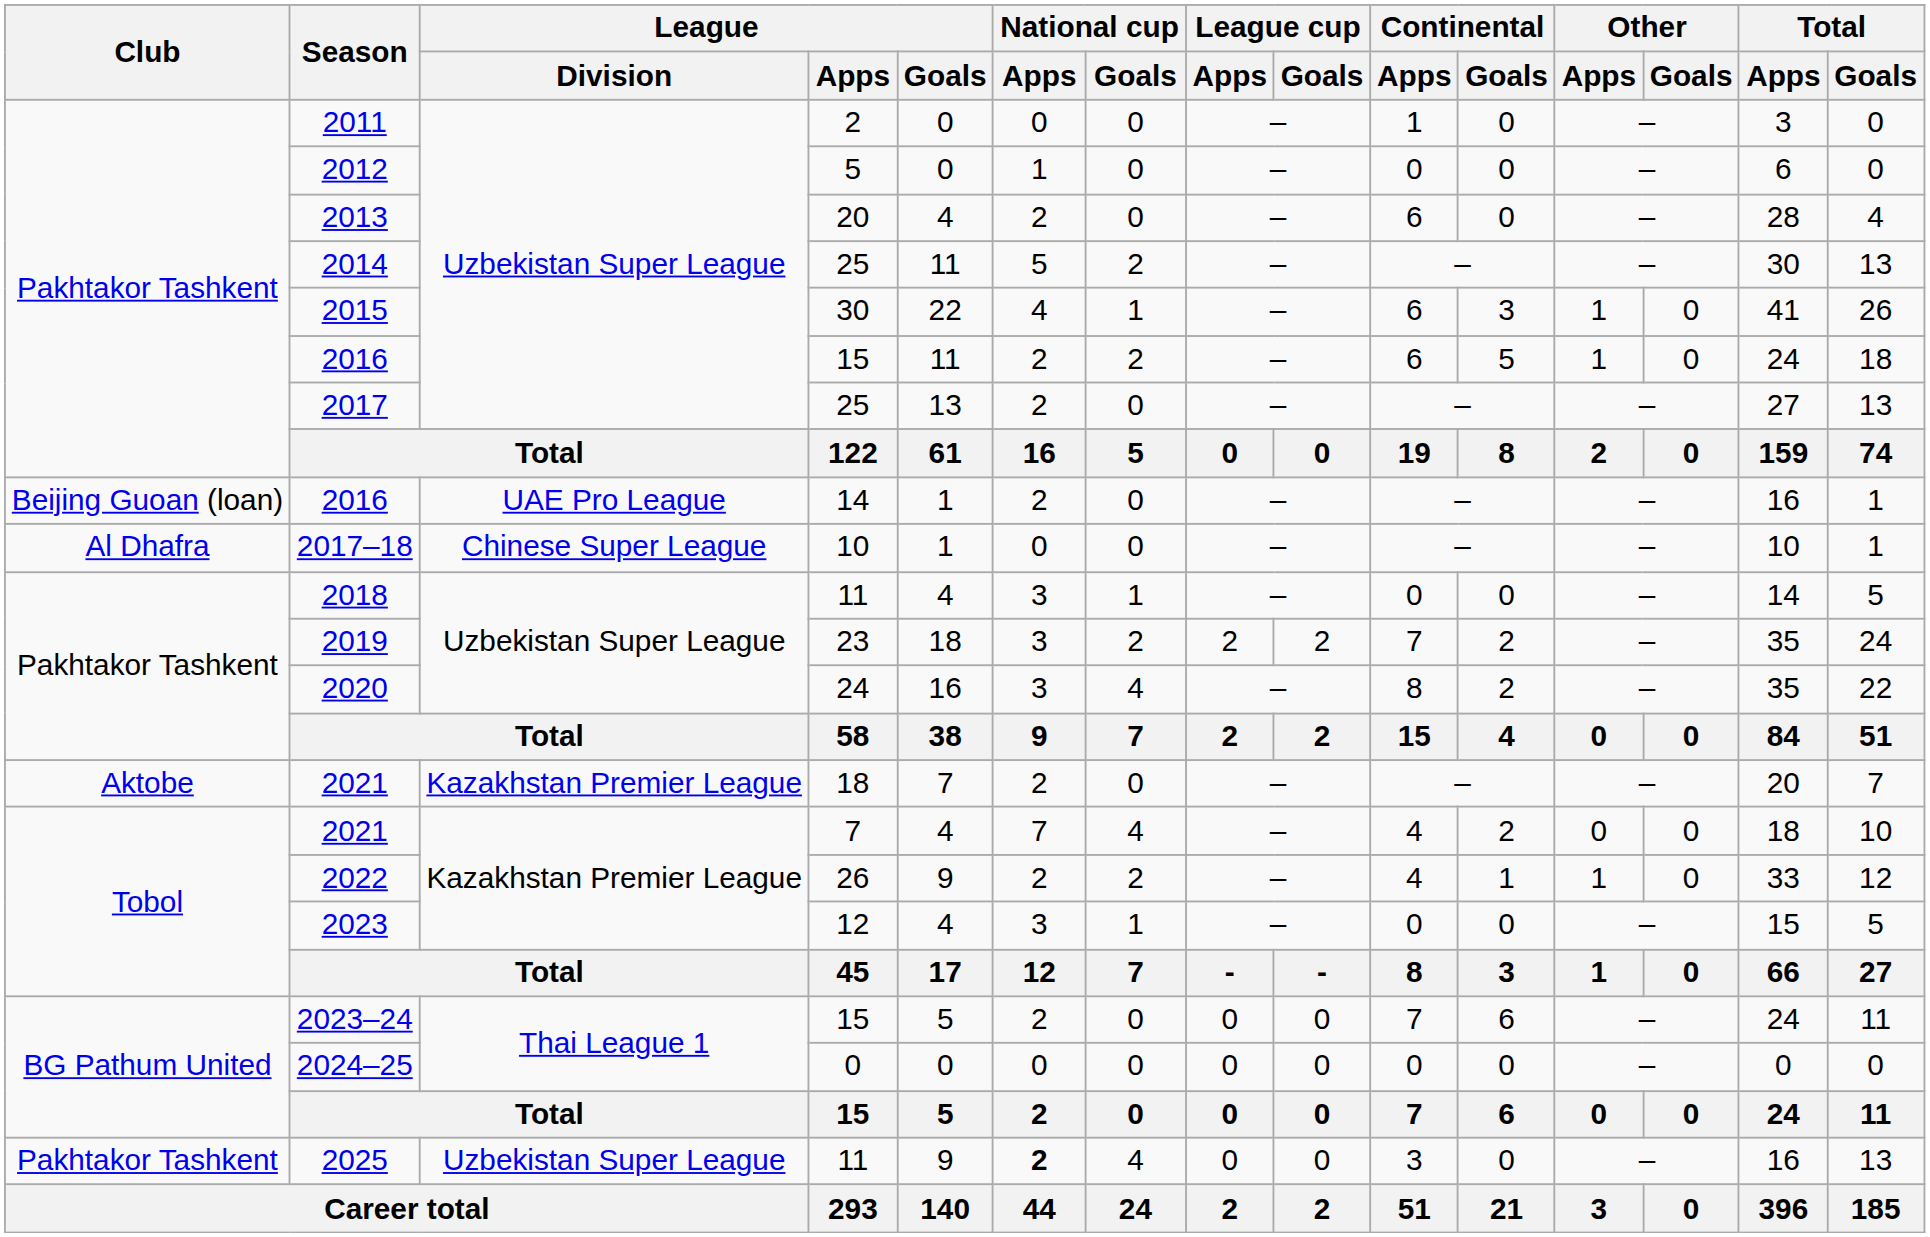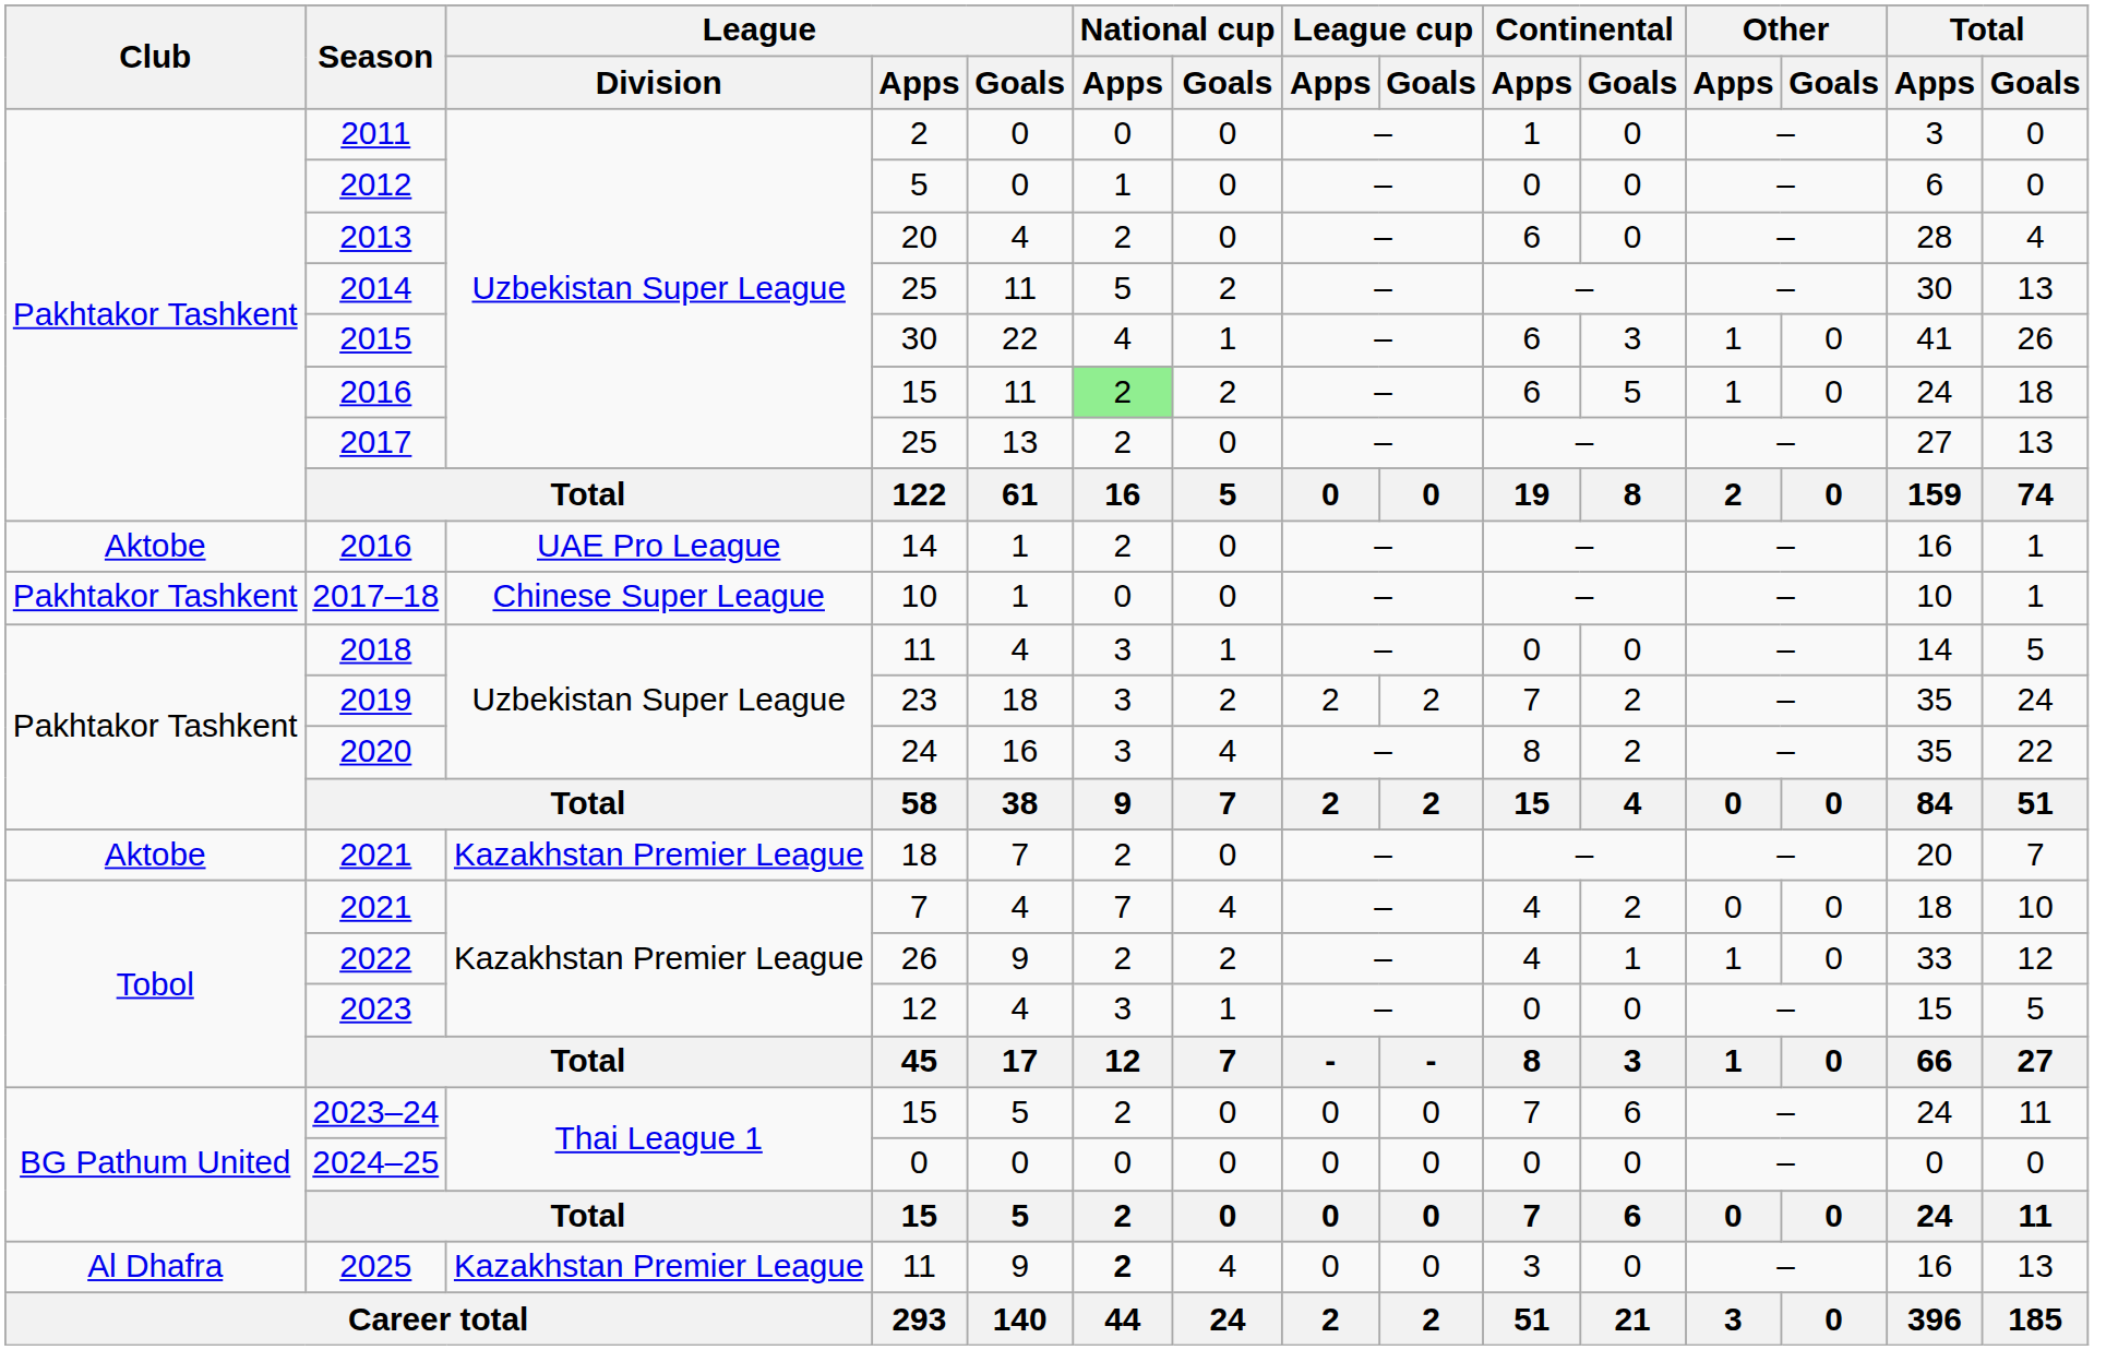 <table class="wikitable" style="text-align:center">
 <tr>
 <th rowspan="2">Club</th>
 <th rowspan="2">Season</th>
 <th colspan="3">League</th>
 <th colspan="2">National cup</th>
 <th colspan="2">League cup</th>
 <th colspan="2">Continental</th>
 <th colspan="2">Other</th>
 <th colspan="2">Total</th>
 </tr>
 <tr>
 <th>Division</th>
 <th>Apps</th>
 <th>Goals</th>
 <th>Apps</th>
 <th>Goals</th>
 <th>Apps</th>
 <th>Goals</th>
 <th>Apps</th>
 <th>Goals</th>
 <th>Apps</th>
 <th>Goals</th>
 <th>Apps</th>
 <th>Goals</th>
 </tr>
 <tr>
 <td rowspan="8"><a href='#'>Pakhtakor Tashkent</a></td>
 <td><a href='#'>2011</a></td>
 <td rowspan="7"><a href='#'>Uzbekistan Super League</a></td>
 <td>2</td>
 <td>0</td>
 <td>0</td>
 <td>0</td>
 <td colspan="2">–</td>
 <td>1</td>
 <td>0</td>
 <td colspan="2">–</td>
 <td>3</td>
 <td>0</td>
 </tr>
 <tr>
 <td><a href='#'>2012</a></td>
 <td>5</td>
 <td>0</td>
 <td>1</td>
 <td>0</td>
 <td colspan="2">–</td>
 <td>0</td>
 <td>0</td>
 <td colspan="2">–</td>
 <td>6</td>
 <td>0</td>
 </tr>
 <tr>
 <td><a href='#'>2013</a></td>
 <td>20</td>
 <td>4</td>
 <td>2</td>
 <td>0</td>
 <td colspan="2">–</td>
 <td>6</td>
 <td>0</td>
 <td colspan="2">–</td>
 <td>28</td>
 <td>4</td>
 </tr>
 <tr>
 <td><a href='#'>2014</a></td>
 <td>25</td>
 <td>11</td>
 <td>5</td>
 <td>2</td>
 <td colspan="2">–</td>
 <td colspan="2">–</td>
 <td colspan="2">–</td>
 <td>30</td>
 <td>13</td>
 </tr>
 <tr>
 <td><a href='#'>2015</a></td>
 <td>30</td>
 <td>22</td>
 <td>4</td>
 <td>1</td>
 <td colspan="2">–</td>
 <td>6</td>
 <td>3</td>
 <td>1</td>
 <td>0</td>
 <td>41</td>
 <td>26</td>
 </tr>
 <tr>
 <td><a href='#'>2016</a></td>
 <td>15</td>
 <td>11</td>
-<td>2</td>
+<td style="background: lightgreen;">2</td>
 <td>2</td>
 <td colspan="2">–</td>
 <td>6</td>
 <td>5</td>
 <td>1</td>
 <td>0</td>
 <td>24</td>
 <td>18</td>
 </tr>
 <tr>
 <td><a href='#'>2017</a></td>
 <td>25</td>
 <td>13</td>
 <td>2</td>
 <td>0</td>
 <td colspan="2">–</td>
 <td colspan="2">–</td>
 <td colspan="2">–</td>
 <td>27</td>
 <td>13</td>
 </tr>
 <tr>
 <th colspan="2">Total</th>
 <th>122</th>
 <th>61</th>
 <th>16</th>
 <th>5</th>
 <th>0</th>
 <th>0</th>
 <th>19</th>
 <th>8</th>
 <th>2</th>
 <th>0</th>
 <th>159</th>
 <th>74</th>
 </tr>
 <tr>
-<td><a href='#'>Beijing Guoan</a> (loan)</td>
+<td><a href='#'>Aktobe</a></td>
 <td><a href='#'>2016</a></td>
 <td><a href='#'>UAE Pro League</a></td>
 <td>14</td>
 <td>1</td>
 <td>2</td>
 <td>0</td>
 <td colspan="2">–</td>
 <td colspan="2">–</td>
 <td colspan="2">–</td>
 <td>16</td>
 <td>1</td>
 </tr>
 <tr>
-<td><a href='#'>Al Dhafra</a></td>
+<td rowspan="1"><a href='#'>Pakhtakor Tashkent</a></td>
 <td><a href='#'>2017–18</a></td>
 <td><a href='#'>Chinese Super League</a></td>
 <td>10</td>
 <td>1</td>
 <td>0</td>
 <td>0</td>
 <td colspan="2">–</td>
 <td colspan="2">–</td>
 <td colspan="2">–</td>
 <td>10</td>
 <td>1</td>
 </tr>
 <tr>
 <td rowspan="4">Pakhtakor Tashkent</td>
 <td><a href='#'>2018</a></td>
 <td rowspan="3">Uzbekistan Super League</td>
 <td>11</td>
 <td>4</td>
 <td>3</td>
 <td>1</td>
 <td colspan="2">–</td>
 <td>0</td>
 <td>0</td>
 <td colspan="2">–</td>
 <td>14</td>
 <td>5</td>
 </tr>
 <tr>
 <td><a href='#'>2019</a></td>
 <td>23</td>
 <td>18</td>
 <td>3</td>
 <td>2</td>
 <td>2</td>
 <td>2</td>
 <td>7</td>
 <td>2</td>
 <td colspan="2">–</td>
 <td>35</td>
 <td>24</td>
 </tr>
 <tr>
 <td><a href='#'>2020</a></td>
 <td>24</td>
 <td>16</td>
 <td>3</td>
 <td>4</td>
 <td colspan="2">–</td>
 <td>8</td>
 <td>2</td>
 <td colspan="2">–</td>
 <td>35</td>
 <td>22</td>
 </tr>
 <tr>
 <th colspan="2">Total</th>
 <th>58</th>
 <th>38</th>
 <th>9</th>
 <th>7</th>
 <th>2</th>
 <th>2</th>
 <th>15</th>
 <th>4</th>
 <th>0</th>
 <th>0</th>
 <th>84</th>
 <th>51</th>
 </tr>
 <tr>
 <td><a href='#'>Aktobe</a></td>
 <td><a href='#'>2021</a></td>
 <td><a href='#'>Kazakhstan Premier League</a></td>
 <td>18</td>
 <td>7</td>
 <td>2</td>
 <td>0</td>
 <td colspan="2">–</td>
 <td colspan="2">–</td>
 <td colspan="2">–</td>
 <td>20</td>
 <td>7</td>
 </tr>
 <tr>
 <td rowspan="4"><a href='#'>Tobol</a></td>
 <td><a href='#'>2021</a></td>
 <td rowspan="3">Kazakhstan Premier League</td>
 <td>7</td>
 <td>4</td>
 <td>7</td>
 <td>4</td>
 <td colspan="2">–</td>
 <td>4</td>
 <td>2</td>
 <td>0</td>
 <td>0</td>
 <td>18</td>
 <td>10</td>
 </tr>
 <tr>
 <td><a href='#'>2022</a></td>
 <td>26</td>
 <td>9</td>
 <td>2</td>
 <td>2</td>
 <td colspan="2">–</td>
 <td>4</td>
 <td>1</td>
 <td>1</td>
 <td>0</td>
 <td>33</td>
 <td>12</td>
 </tr>
 <tr>
 <td><a href='#'>2023</a></td>
 <td>12</td>
 <td>4</td>
 <td>3</td>
 <td>1</td>
 <td colspan="2">–</td>
 <td>0</td>
 <td>0</td>
 <td colspan="2">–</td>
 <td>15</td>
 <td>5</td>
 </tr>
 <tr>
 <th colspan="2">Total</th>
 <th>45</th>
 <th>17</th>
 <th>12</th>
 <th>7</th>
 <th>-</th>
 <th>-</th>
 <th>8</th>
 <th>3</th>
 <th>1</th>
 <th>0</th>
 <th>66</th>
 <th>27</th>
 </tr>
 <tr>
 <td rowspan="3"><a href='#'>BG Pathum United</a></td>
 <td><a href='#'>2023–24</a></td>
 <td rowspan="2"><a href='#'>Thai League 1</a></td>
 <td>15</td>
 <td>5</td>
 <td>2</td>
 <td>0</td>
 <td>0</td>
 <td>0</td>
 <td>7</td>
 <td>6</td>
 <td colspan="2">–</td>
 <td>24</td>
 <td>11</td>
 </tr>
 <tr>
 <td><a href='#'>2024–25</a></td>
 <td>0</td>
 <td>0</td>
 <td>0</td>
 <td>0</td>
 <td>0</td>
 <td>0</td>
 <td>0</td>
 <td>0</td>
 <td colspan="2">–</td>
 <td>0</td>
 <td>0</td>
 </tr>
 <tr>
 <th colspan="2">Total</th>
 <th>15</th>
 <th>5</th>
 <th>2</th>
 <th>0</th>
 <th>0</th>
 <th>0</th>
 <th>7</th>
 <th>6</th>
 <th>0</th>
 <th>0</th>
 <th>24</th>
 <th>11</th>
 </tr>
 <tr>
-<td rowspan="1"><a href='#'>Pakhtakor Tashkent</a></td>
+<td><a href='#'>Al Dhafra</a></td>
 <td><a href='#'>2025</a></td>
-<td rowspan="1"><a href='#'>Uzbekistan Super League</a></td>
+<td><a href='#'>Kazakhstan Premier League</a></td>
 <td>11</td>
 <td>9</td>
 <td><strong>2</strong></td>
 <td>4</td>
 <td>0</td>
 <td>0</td>
 <td>3</td>
 <td>0</td>
 <td colspan="2">–</td>
 <td>16</td>
 <td>13</td>
 </tr>
 <tr>
 <th colspan="3">Career total</th>
 <th>293</th>
 <th>140</th>
 <th>44</th>
 <th>24</th>
 <th>2</th>
 <th>2</th>
 <th>51</th>
 <th>21</th>
 <th>3</th>
 <th>0</th>
 <th>396</th>
 <th>185</th>
 </tr>
 </table>
